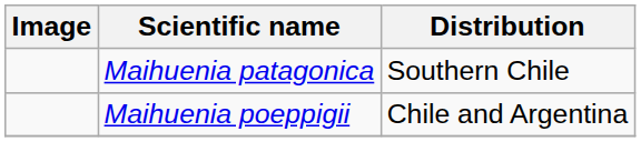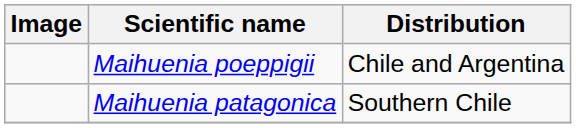 <table class="wikitable">
 <tr>
 <th>Image</th>
 <th>Scientific name</th>
 <th>Distribution</th>
 </tr>
 <tr>
 <td></td>
+<td><em><a href='#'>Maihuenia poeppigii</a></em></td>
+<td>Chile and Argentina</td>
+</tr>
+<tr>
+<td></td>
 <td><em><a href='#'>Maihuenia patagonica</a></em></td>
 <td>Southern Chile</td>
 </tr>
 <tr>
-<td></td>
-<td><em><a href='#'>Maihuenia poeppigii</a></em></td>
-<td>Chile and Argentina</td>
-</tr>
-<tr>
 </tr>
 </table>
